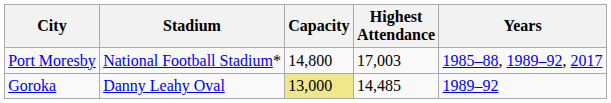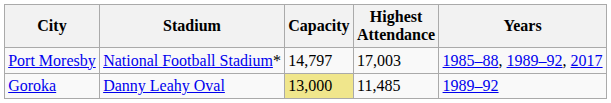 <table class = "wikitable">
 <tr>
 <th>City</th>
 <th>Stadium</th>
 <th>Capacity</th>
 <th>Highest<br>Attendance</th>
 <th>Years</th>
 </tr>
 <tr>
 <td><a href='#'>Port Moresby</a></td>
 <td><a href='#'>National Football Stadium</a>*</td>
-<td>14,800</td>
+<td>14,797</td>
 <td>17,003</td>
 <td><a href='#'>1985–88</a>, <a href='#'>1989–92</a>, <a href='#'>2017</a></td>
 </tr>
 <tr>
 <td><a href='#'>Goroka</a></td>
 <td><a href='#'>Danny Leahy Oval</a></td>
 <td style="background: khaki;">13,000</td>
-<td>14,485</td>
+<td>11,485</td>
 <td><a href='#'>1989–92</a></td>
 </tr>
 </table>
